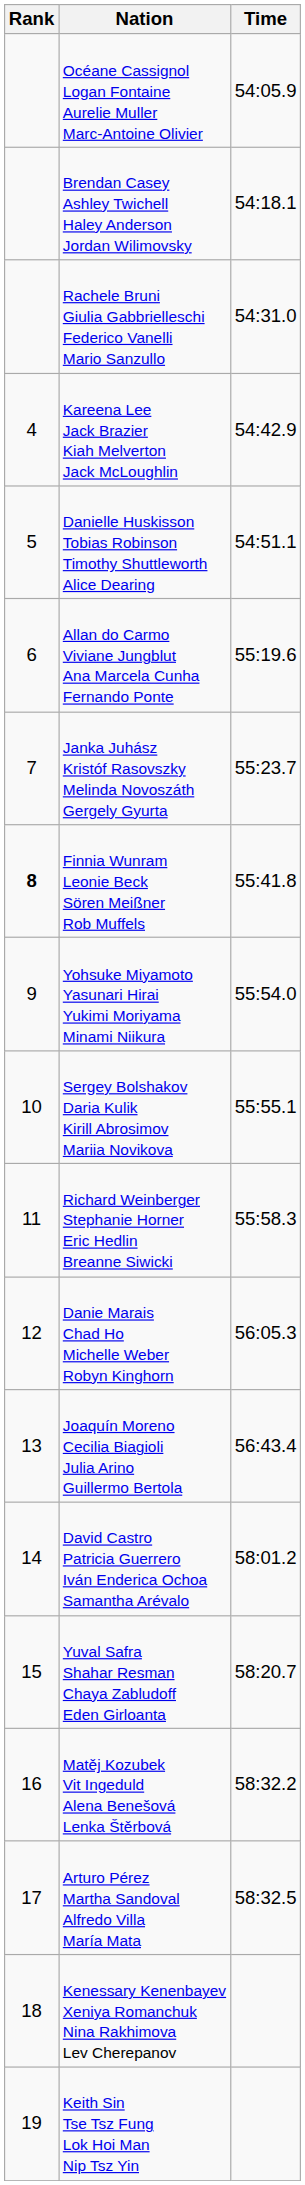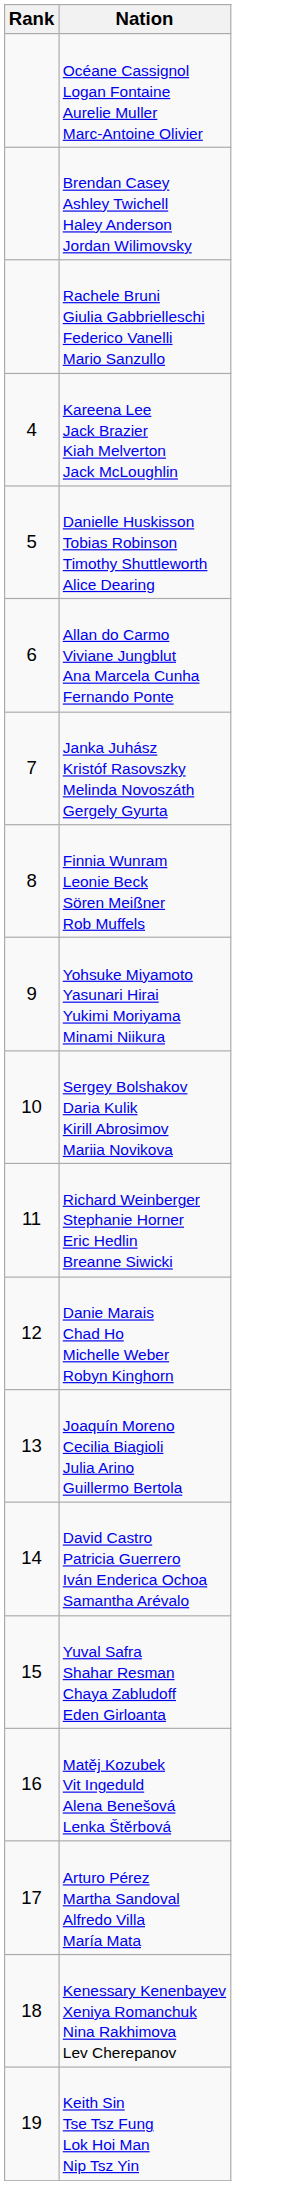 <table class="wikitable sortable" border="1" style="text-align:center">
 <tr>
 <th>Rank</th>
 <th>Nation</th>
-<th>Time</th>
 </tr>
 <tr>
 <td></td>
 <td align=left><br><small><a href='#'>Océane Cassignol</a><br><a href='#'>Logan Fontaine</a><br><a href='#'>Aurelie Muller</a><br><a href='#'>Marc-Antoine Olivier</a></small></td>
-<td>54:05.9</td>
 </tr>
 <tr>
 <td></td>
 <td align=left><br><small><a href='#'>Brendan Casey</a><br><a href='#'>Ashley Twichell</a><br><a href='#'>Haley Anderson</a><br><a href='#'>Jordan Wilimovsky</a></small></td>
-<td>54:18.1</td>
 </tr>
 <tr>
 <td></td>
 <td align=left><br><small><a href='#'>Rachele Bruni</a><br><a href='#'>Giulia Gabbrielleschi</a><br><a href='#'>Federico Vanelli</a><br><a href='#'>Mario Sanzullo</a></small></td>
-<td>54:31.0</td>
 </tr>
 <tr>
 <td>4</td>
 <td align=left><br><small><a href='#'>Kareena Lee</a><br><a href='#'>Jack Brazier</a><br><a href='#'>Kiah Melverton</a><br><a href='#'>Jack McLoughlin</a></small></td>
-<td>54:42.9</td>
 </tr>
 <tr>
 <td>5</td>
 <td align=left><br><small><a href='#'>Danielle Huskisson</a><br><a href='#'>Tobias Robinson</a><br><a href='#'>Timothy Shuttleworth</a><br><a href='#'>Alice Dearing</a></small></td>
-<td>54:51.1</td>
 </tr>
 <tr>
 <td>6</td>
 <td align=left><br><small><a href='#'>Allan do Carmo</a><br><a href='#'>Viviane Jungblut</a><br><a href='#'>Ana Marcela Cunha</a><br><a href='#'>Fernando Ponte</a></small></td>
-<td>55:19.6</td>
 </tr>
 <tr>
 <td>7</td>
 <td align=left><br><small><a href='#'>Janka Juhász</a><br><a href='#'>Kristóf Rasovszky</a><br><a href='#'>Melinda Novoszáth</a><br><a href='#'>Gergely Gyurta</a></small></td>
-<td>55:23.7</td>
 </tr>
 <tr>
-<td><strong>8</strong></td>
+<td>8</td>
 <td align=left><br><small><a href='#'>Finnia Wunram</a><br><a href='#'>Leonie Beck</a><br><a href='#'>Sören Meißner</a><br><a href='#'>Rob Muffels</a></small></td>
-<td>55:41.8</td>
 </tr>
 <tr>
 <td>9</td>
 <td align=left><br><small><a href='#'>Yohsuke Miyamoto</a><br><a href='#'>Yasunari Hirai</a><br><a href='#'>Yukimi Moriyama</a><br><a href='#'>Minami Niikura</a></small></td>
-<td>55:54.0</td>
 </tr>
 <tr>
 <td>10</td>
 <td align=left><br><small><a href='#'>Sergey Bolshakov</a><br><a href='#'>Daria Kulik</a><br><a href='#'>Kirill Abrosimov</a><br><a href='#'>Mariia Novikova</a></small></td>
-<td>55:55.1</td>
 </tr>
 <tr>
 <td>11</td>
 <td align=left><br><small><a href='#'>Richard Weinberger</a><br><a href='#'>Stephanie Horner</a><br><a href='#'>Eric Hedlin</a><br><a href='#'>Breanne Siwicki</a></small></td>
-<td>55:58.3</td>
 </tr>
 <tr>
 <td>12</td>
 <td align=left><br><small><a href='#'>Danie Marais</a><br><a href='#'>Chad Ho</a><br><a href='#'>Michelle Weber</a><br><a href='#'>Robyn Kinghorn</a></small></td>
-<td>56:05.3</td>
 </tr>
 <tr>
 <td>13</td>
 <td align=left><br><small><a href='#'>Joaquín Moreno</a><br><a href='#'>Cecilia Biagioli</a><br><a href='#'>Julia Arino</a><br><a href='#'>Guillermo Bertola</a></small></td>
-<td>56:43.4</td>
 </tr>
 <tr>
 <td>14</td>
 <td align=left><br><small><a href='#'>David Castro</a><br><a href='#'>Patricia Guerrero</a><br><a href='#'>Iván Enderica Ochoa</a><br><a href='#'>Samantha Arévalo</a></small></td>
-<td>58:01.2</td>
 </tr>
 <tr>
 <td>15</td>
 <td align=left><br><small><a href='#'>Yuval Safra</a><br><a href='#'>Shahar Resman</a><br><a href='#'>Chaya Zabludoff</a><br><a href='#'>Eden Girloanta</a></small></td>
-<td>58:20.7</td>
 </tr>
 <tr>
 <td>16</td>
 <td align=left><br><small><a href='#'>Matěj Kozubek</a><br><a href='#'>Vit Ingeduld</a><br><a href='#'>Alena Benešová</a><br><a href='#'>Lenka Štěrbová</a></small></td>
-<td>58:32.2</td>
 </tr>
 <tr>
 <td>17</td>
 <td align=left><br><small><a href='#'>Arturo Pérez</a><br><a href='#'>Martha Sandoval</a><br><a href='#'>Alfredo Villa</a><br><a href='#'>María Mata</a></small></td>
-<td>58:32.5</td>
 </tr>
 <tr>
 <td>18</td>
 <td align=left><br><small><a href='#'>Kenessary Kenenbayev</a><br><a href='#'>Xeniya Romanchuk</a><br><a href='#'>Nina Rakhimova</a><br>Lev Cherepanov</small></td>
-<td></td>
 </tr>
 <tr>
 <td>19</td>
 <td align=left><br><small><a href='#'>Keith Sin</a><br><a href='#'>Tse Tsz Fung</a><br><a href='#'>Lok Hoi Man</a><br><a href='#'>Nip Tsz Yin</a></small></td>
-<td></td>
 </tr>
 </table>
